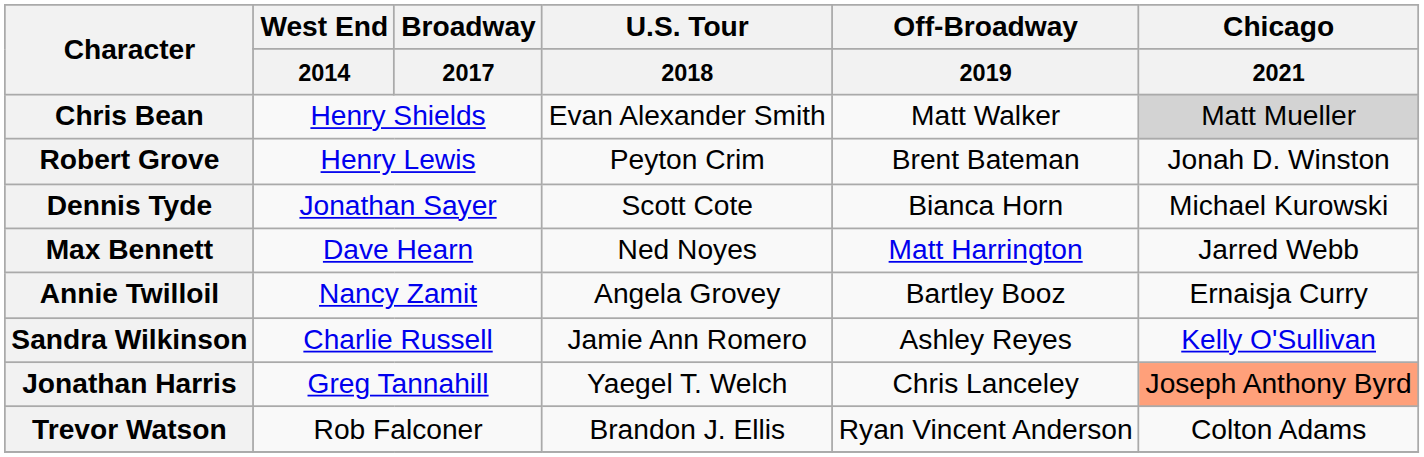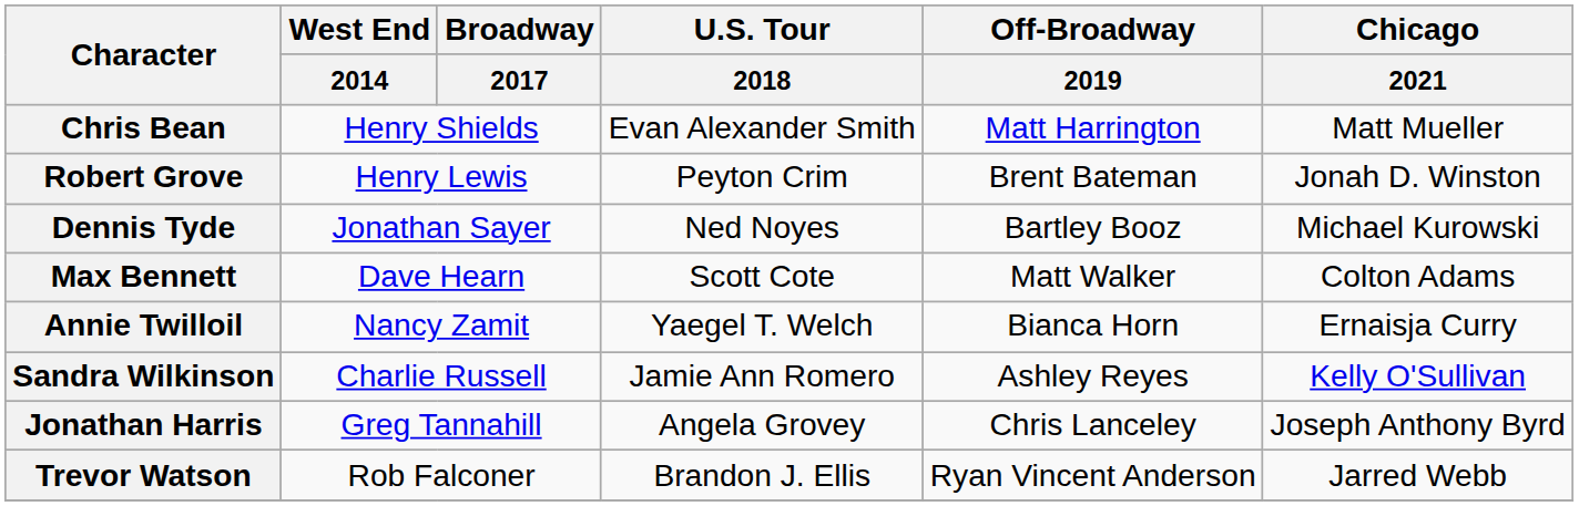 <table class="wikitable" style="width:1000;">
 <tr>
 <th rowspan="2">Character</th>
 <th>West End</th>
 <th>Broadway</th>
 <th>U.S. Tour</th>
 <th>Off-Broadway</th>
 <th>Chicago</th>
 </tr>
 <tr>
 <th><small>2014</small></th>
 <th><small>2017</small></th>
 <th><small>2018</small></th>
 <th><small>2019</small></th>
 <th><small>2021</small></th>
 </tr>
 <tr>
 <th>Chris Bean</th>
 <td style="text-align: center;" colspan="2"><a href='#'>Henry Shields</a></td>
 <td style="text-align: center;">Evan Alexander Smith</td>
-<td style="text-align: center;">Matt Walker</td>
-<td style="background: lightgrey; text-align: center;">Matt Mueller</td>
+<td style="text-align: center;"><a href='#'>Matt Harrington</a></td>
+<td style="text-align: center;">Matt Mueller</td>
 </tr>
 <tr>
 <th>Robert Grove</th>
 <td style="text-align: center; "colspan="2"><a href='#'>Henry Lewis</a></td>
 <td style="text-align: center;">Peyton Crim</td>
 <td style="text-align: center;">Brent Bateman</td>
 <td style="text-align: center;">Jonah D. Winston</td>
 </tr>
 <tr>
 <th>Dennis Tyde</th>
 <td style="text-align: center;" colspan="2"><a href='#'>Jonathan Sayer</a></td>
-<td style="text-align: center;">Scott Cote</td>
-<td style="text-align: center;">Bianca Horn</td>
+<td style="text-align: center;">Ned Noyes</td>
+<td style="text-align: center;">Bartley Booz</td>
 <td style="text-align: center;">Michael Kurowski</td>
 </tr>
 <tr>
 <th>Max Bennett</th>
 <td style="text-align: center;" colspan="2"><a href='#'>Dave Hearn</a></td>
-<td style="text-align: center;">Ned Noyes</td>
-<td style="text-align: center;"><a href='#'>Matt Harrington</a></td>
-<td style="text-align: center;">Jarred Webb</td>
+<td style="text-align: center;">Scott Cote</td>
+<td style="text-align: center;">Matt Walker</td>
+<td style="text-align: center;">Colton Adams</td>
 </tr>
 <tr>
 <th>Annie Twilloil</th>
 <td style="text-align: center;" colspan="2"><a href='#'>Nancy Zamit</a></td>
-<td style="text-align: center;">Angela Grovey</td>
-<td style="text-align: center;">Bartley Booz</td>
+<td style="text-align: center;">Yaegel T. Welch</td>
+<td style="text-align: center;">Bianca Horn</td>
 <td style="text-align: center;">Ernaisja Curry</td>
 </tr>
 <tr>
 <th>Sandra Wilkinson</th>
 <td style="text-align: center;" colspan="2"><a href='#'>Charlie Russell</a></td>
 <td style="text-align: center;">Jamie Ann Romero</td>
 <td style="text-align: center;">Ashley Reyes</td>
 <td style="text-align: center;"><a href='#'>Kelly O'Sullivan</a></td>
 </tr>
 <tr>
 <th>Jonathan Harris</th>
 <td style="text-align: center; "colspan="2"><a href='#'>Greg Tannahill</a></td>
-<td style="text-align: center;">Yaegel T. Welch</td>
+<td style="text-align: center;">Angela Grovey</td>
 <td style="text-align: center;">Chris Lanceley</td>
-<td style="background: lightsalmon; text-align: center;">Joseph Anthony Byrd</td>
+<td style="text-align: center;">Joseph Anthony Byrd</td>
 </tr>
 <tr>
 <th>Trevor Watson</th>
 <td style="text-align: center;" colspan="2">Rob Falconer</td>
 <td style="text-align: center;">Brandon J. Ellis</td>
 <td style="text-align: center;">Ryan Vincent Anderson</td>
-<td style="text-align: center;">Colton Adams</td>
+<td style="text-align: center;">Jarred Webb</td>
 </tr>
 <tr>
 </tr>
 </table>
